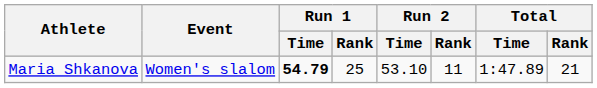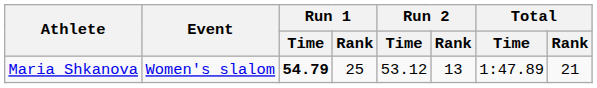 <table class=wikitable style=font-size:90%;text-align:center>
 <tr>
 <th rowspan=2>Athlete</th>
 <th rowspan=2>Event</th>
 <th colspan=2>Run 1</th>
 <th colspan=2>Run 2</th>
 <th colspan=2>Total</th>
 </tr>
 <tr>
 <th>Time</th>
 <th>Rank</th>
 <th>Time</th>
 <th>Rank</th>
 <th>Time</th>
 <th>Rank</th>
 </tr>
 <tr>
 <td align=left><a href='#'>Maria Shkanova</a></td>
 <td align=left><a href='#'>Women's slalom</a></td>
 <td><strong>54.79</strong></td>
 <td>25</td>
-<td>53.10</td>
-<td>11</td>
+<td>53.12</td>
+<td>13</td>
 <td>1:47.89</td>
 <td>21</td>
 </tr>
 </table>
